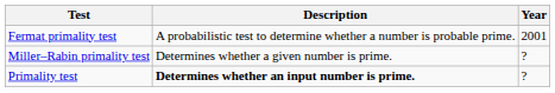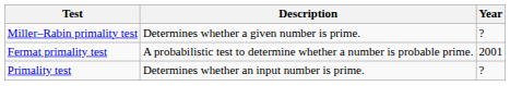 <table class="wikitable sortable">
 <tr>
 <th>Test</th>
 <th>Description</th>
 <th>Year</th>
 </tr>
 <tr>
+<td><a href='#'>Miller–Rabin primality test</a></td>
+<td>Determines whether a given number is prime.</td>
+<td>?</td>
+</tr>
+<tr>
 <td><a href='#'>Fermat primality test</a></td>
 <td>A probabilistic test to determine whether a number is probable prime.</td>
 <td>2001</td>
 </tr>
 <tr>
-<td><a href='#'>Miller–Rabin primality test</a></td>
-<td>Determines whether a given number is prime.</td>
-<td>?</td>
-</tr>
-<tr>
 <td><a href='#'>Primality test</a></td>
-<td><strong>Determines whether an input number is prime.</strong></td>
+<td>Determines whether an input number is prime.</td>
 <td>?</td>
 </tr>
 </table>
